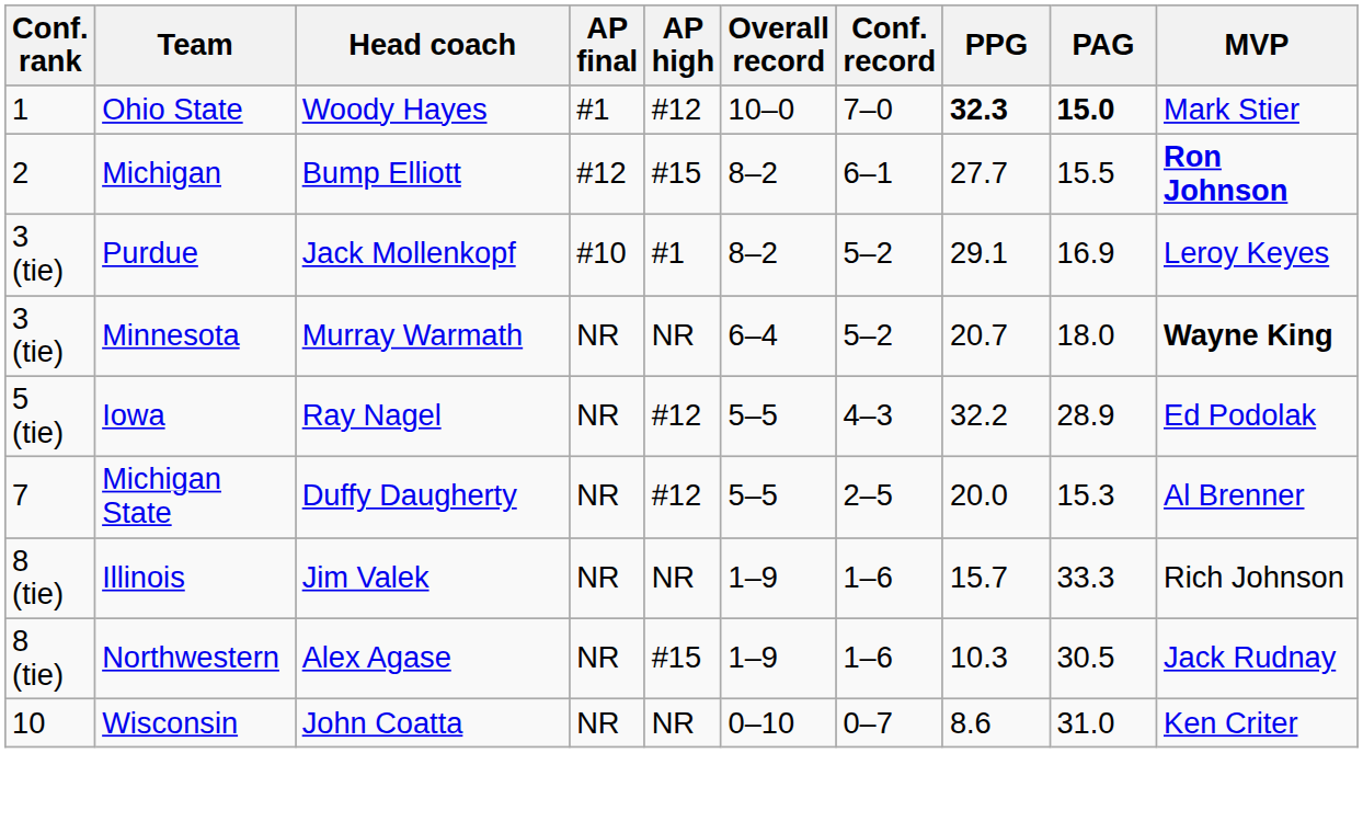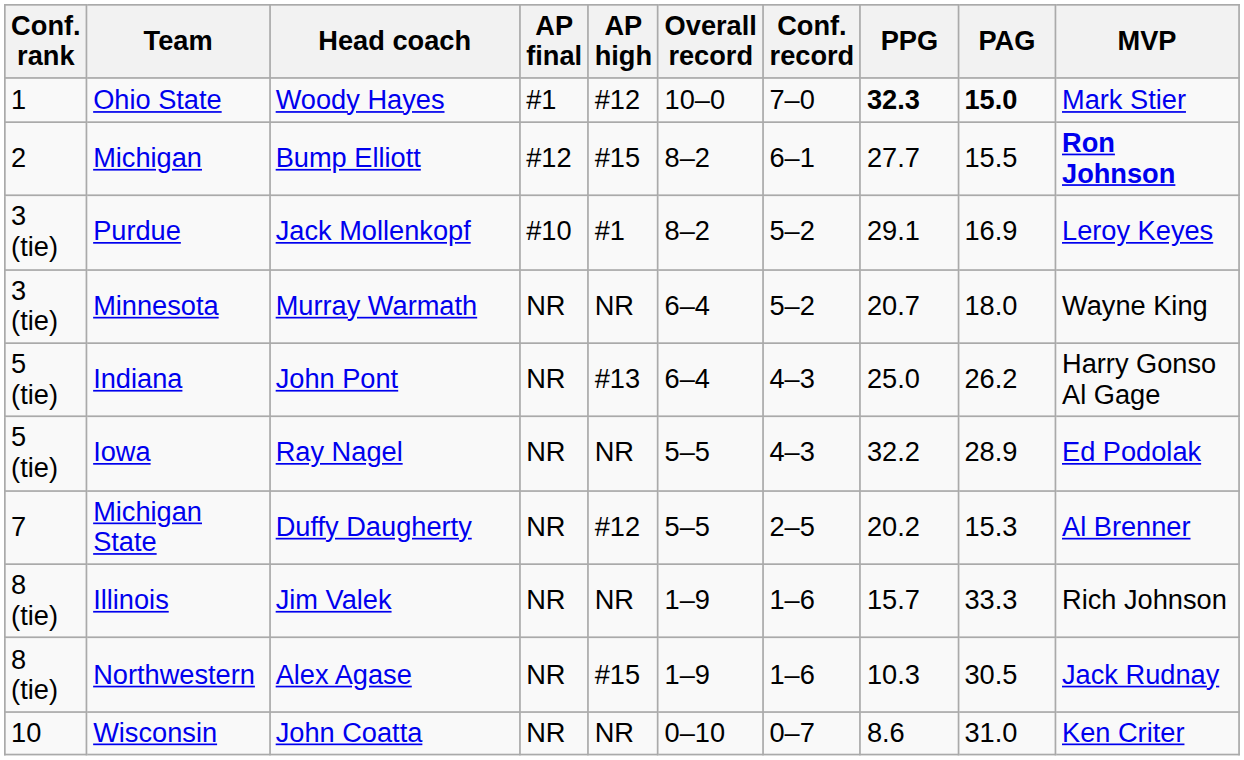 <table class="sortable wikitable">
 <tr>
 <th width="25">Conf. rank</th>
 <th width="100">Team</th>
 <th width="140">Head coach</th>
 <th width="25">AP final</th>
 <th width="25">AP high</th>
 <th width="50">Overall record</th>
 <th width="50">Conf. record</th>
 <th width="50">PPG</th>
 <th width="50">PAG</th>
 <th width="100">MVP</th>
 </tr>
 <tr align="left" bgcolor="">
 <td>1</td>
 <td><a href='#'>Ohio State</a></td>
 <td><a href='#'>Woody Hayes</a></td>
 <td>#1</td>
 <td>#12</td>
 <td>10–0</td>
 <td>7–0</td>
 <td><strong>32.3</strong></td>
 <td><strong>15.0</strong></td>
 <td><a href='#'>Mark Stier</a></td>
 </tr>
 <tr align="left" bgcolor="">
 <td>2</td>
 <td><a href='#'>Michigan</a></td>
 <td><a href='#'>Bump Elliott</a></td>
 <td>#12</td>
 <td>#15</td>
 <td>8–2</td>
 <td>6–1</td>
 <td>27.7</td>
 <td>15.5</td>
 <td><strong><a href='#'>Ron Johnson</a></strong></td>
 </tr>
 <tr align="left" bgcolor="">
 <td>3 (tie)</td>
 <td><a href='#'>Purdue</a></td>
 <td><a href='#'>Jack Mollenkopf</a></td>
 <td>#10</td>
 <td>#1</td>
 <td>8–2</td>
 <td>5–2</td>
 <td>29.1</td>
 <td>16.9</td>
 <td><a href='#'>Leroy Keyes</a></td>
 </tr>
 <tr align="left" bgcolor="">
 <td>3 (tie)</td>
 <td><a href='#'>Minnesota</a></td>
 <td><a href='#'>Murray Warmath</a></td>
 <td>NR</td>
 <td>NR</td>
 <td>6–4</td>
 <td>5–2</td>
 <td>20.7</td>
 <td>18.0</td>
-<td><strong>Wayne King</strong></td>
+<td>Wayne King</td>
+</tr>
+<tr align="left" bgcolor="">
+<td>5 (tie)</td>
+<td><a href='#'>Indiana</a></td>
+<td><a href='#'>John Pont</a></td>
+<td>NR</td>
+<td>#13</td>
+<td>6–4</td>
+<td>4–3</td>
+<td>25.0</td>
+<td>26.2</td>
+<td>Harry Gonso<br>Al Gage</td>
 </tr>
 <tr align="left" bgcolor="">
 <td>5 (tie)</td>
 <td><a href='#'>Iowa</a></td>
 <td><a href='#'>Ray Nagel</a></td>
 <td>NR</td>
-<td>#12</td>
+<td>NR</td>
 <td>5–5</td>
 <td>4–3</td>
 <td>32.2</td>
 <td>28.9</td>
 <td><a href='#'>Ed Podolak</a></td>
 </tr>
 <tr align="left" bgcolor="">
 <td>7</td>
 <td><a href='#'>Michigan State</a></td>
 <td><a href='#'>Duffy Daugherty</a></td>
 <td>NR</td>
 <td>#12</td>
 <td>5–5</td>
 <td>2–5</td>
-<td>20.0</td>
+<td>20.2</td>
 <td>15.3</td>
 <td><a href='#'>Al Brenner</a></td>
 </tr>
 <tr align="left" bgcolor="">
 <td>8 (tie)</td>
 <td><a href='#'>Illinois</a></td>
 <td><a href='#'>Jim Valek</a></td>
 <td>NR</td>
 <td>NR</td>
 <td>1–9</td>
 <td>1–6</td>
 <td>15.7</td>
 <td>33.3</td>
 <td>Rich Johnson</td>
 </tr>
 <tr align="left" bgcolor="">
 <td>8 (tie)</td>
 <td><a href='#'>Northwestern</a></td>
 <td><a href='#'>Alex Agase</a></td>
 <td>NR</td>
 <td>#15</td>
 <td>1–9</td>
 <td>1–6</td>
 <td>10.3</td>
 <td>30.5</td>
 <td><a href='#'>Jack Rudnay</a></td>
 </tr>
 <tr align="left" bgcolor="">
 <td>10</td>
 <td><a href='#'>Wisconsin</a></td>
 <td><a href='#'>John Coatta</a></td>
 <td>NR</td>
 <td>NR</td>
 <td>0–10</td>
 <td>0–7</td>
 <td>8.6</td>
 <td>31.0</td>
 <td><a href='#'>Ken Criter</a></td>
 </tr>
 </table>
